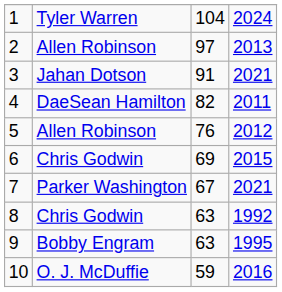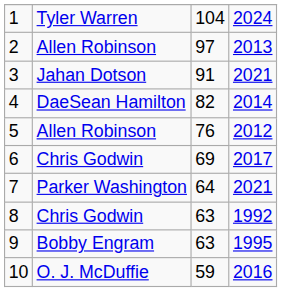 <table class="wikitable">
 <tr>
 </tr>
 <tr>
 <td>1</td>
 <td><a href='#'>Tyler Warren</a></td>
 <td>104</td>
 <td><a href='#'>2024</a></td>
 </tr>
 <tr>
 <td>2</td>
 <td><a href='#'>Allen Robinson</a></td>
 <td>97</td>
 <td><a href='#'>2013</a></td>
 </tr>
 <tr>
 <td>3</td>
 <td><a href='#'>Jahan Dotson</a></td>
 <td>91</td>
 <td><a href='#'>2021</a></td>
 </tr>
 <tr>
 <td>4</td>
 <td><a href='#'>DaeSean Hamilton</a></td>
 <td>82</td>
-<td><a href='#'>2011</a></td>
+<td><a href='#'>2014</a></td>
 </tr>
 <tr>
 <td>5</td>
 <td><a href='#'>Allen Robinson</a></td>
 <td>76</td>
 <td><a href='#'>2012</a></td>
 </tr>
 <tr>
 <td>6</td>
 <td><a href='#'>Chris Godwin</a></td>
 <td>69</td>
-<td><a href='#'>2015</a></td>
+<td><a href='#'>2017</a></td>
 </tr>
 <tr>
 <td>7</td>
 <td><a href='#'>Parker Washington</a></td>
-<td>67</td>
+<td>64</td>
 <td><a href='#'>2021</a></td>
 </tr>
 <tr>
 <td>8</td>
 <td><a href='#'>Chris Godwin</a></td>
 <td>63</td>
 <td><a href='#'>1992</a></td>
 </tr>
 <tr>
 <td>9</td>
 <td><a href='#'>Bobby Engram</a></td>
 <td>63</td>
 <td><a href='#'>1995</a></td>
 </tr>
 <tr>
 <td>10</td>
 <td><a href='#'>O. J. McDuffie</a></td>
 <td>59</td>
 <td><a href='#'>2016</a></td>
 </tr>
 </table>
